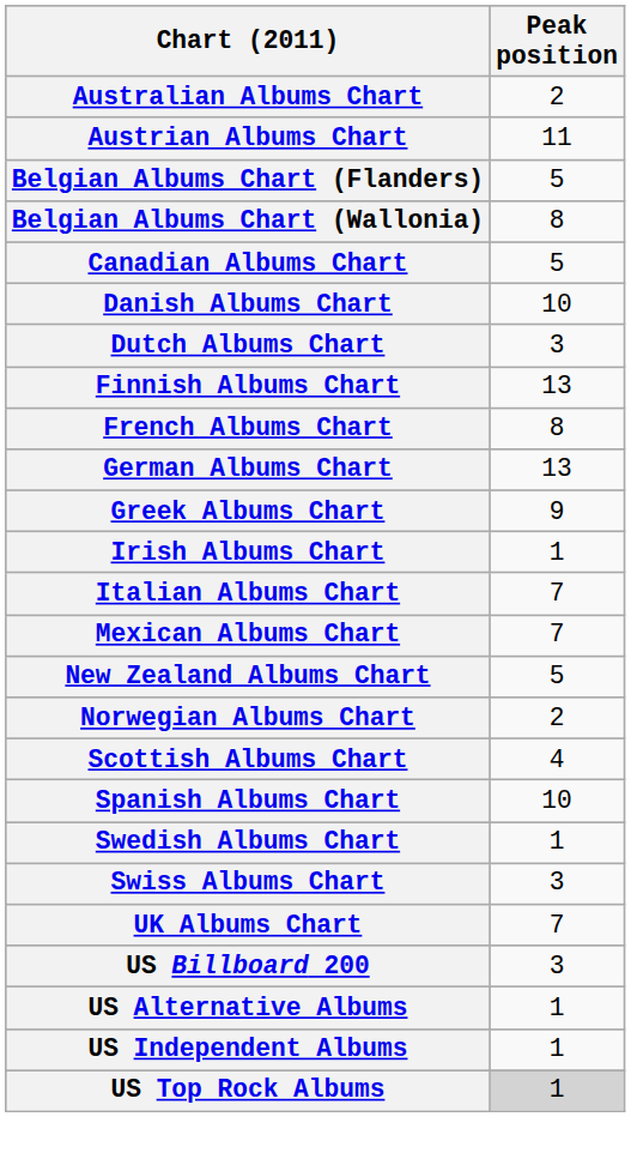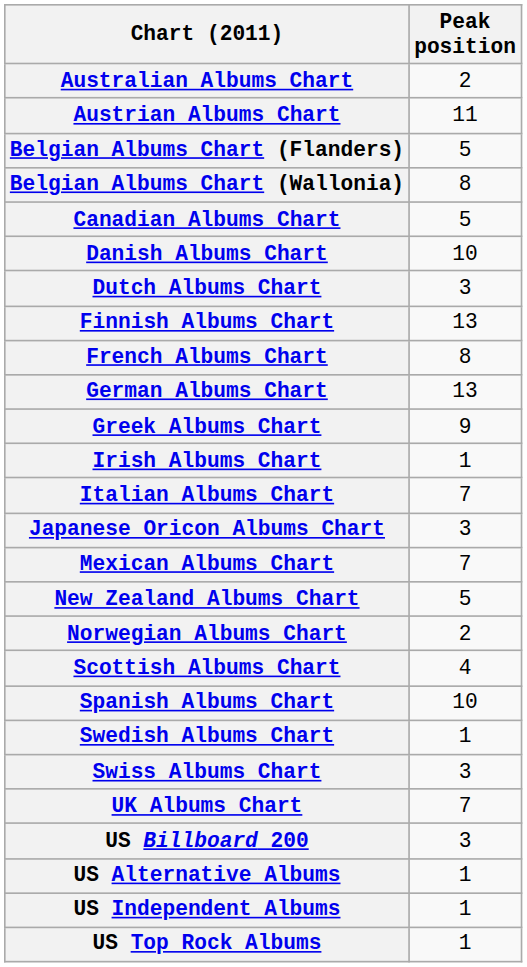 <table class="wikitable sortable plainrowheaders">
 <tr>
 <th>Chart (2011)</th>
 <th>Peak<br>position</th>
 </tr>
 <tr>
 <th scope="row"><a href='#'>Australian Albums Chart</a></th>
 <td style="text-align:center;">2</td>
 </tr>
 <tr>
 <th scope="row"><a href='#'>Austrian Albums Chart</a></th>
 <td style="text-align:center;">11</td>
 </tr>
 <tr>
 <th scope="row"><a href='#'>Belgian Albums Chart</a> (Flanders)</th>
 <td style="text-align:center;">5</td>
 </tr>
 <tr>
 <th scope="row"><a href='#'>Belgian Albums Chart</a> (Wallonia)</th>
 <td style="text-align:center;">8</td>
 </tr>
 <tr>
 <th scope="row"><a href='#'>Canadian Albums Chart</a></th>
 <td style="text-align:center;">5</td>
 </tr>
 <tr>
 <th scope="row"><a href='#'>Danish Albums Chart</a></th>
 <td style="text-align:center;">10</td>
 </tr>
 <tr>
 <th scope="row"><a href='#'>Dutch Albums Chart</a></th>
 <td style="text-align:center;">3</td>
 </tr>
 <tr>
 <th scope="row"><a href='#'>Finnish Albums Chart</a></th>
 <td style="text-align:center;">13</td>
 </tr>
 <tr>
 <th scope="row"><a href='#'>French Albums Chart</a></th>
 <td style="text-align:center;">8</td>
 </tr>
 <tr>
 <th scope="row"><a href='#'>German Albums Chart</a></th>
 <td style="text-align:center;">13</td>
 </tr>
 <tr>
 <th scope="row"><a href='#'>Greek Albums Chart</a></th>
 <td style="text-align:center;">9</td>
 </tr>
 <tr>
 <th scope="row"><a href='#'>Irish Albums Chart</a></th>
 <td style="text-align:center;">1</td>
 </tr>
 <tr>
 <th scope="row"><a href='#'>Italian Albums Chart</a></th>
 <td style="text-align:center;">7</td>
 </tr>
 <tr>
+<th scope="row"><a href='#'>Japanese Oricon Albums Chart</a></th>
+<td style="text-align:center;">3</td>
+</tr>
+<tr>
 <th scope="row"><a href='#'>Mexican Albums Chart</a></th>
 <td style="text-align:center;">7</td>
 </tr>
 <tr>
 <th scope="row"><a href='#'>New Zealand Albums Chart</a></th>
 <td style="text-align:center;">5</td>
 </tr>
 <tr>
 <th scope="row"><a href='#'>Norwegian Albums Chart</a></th>
 <td style="text-align:center;">2</td>
 </tr>
 <tr>
 <th scope="row"><a href='#'>Scottish Albums Chart</a></th>
 <td align="center">4</td>
 </tr>
 <tr>
 <th scope="row"><a href='#'>Spanish Albums Chart</a></th>
 <td style="text-align:center;">10</td>
 </tr>
 <tr>
 <th scope="row"><a href='#'>Swedish Albums Chart</a></th>
 <td style="text-align:center;">1</td>
 </tr>
 <tr>
 <th scope="row"><a href='#'>Swiss Albums Chart</a></th>
 <td style="text-align:center;">3</td>
 </tr>
 <tr>
 <th scope="row"><a href='#'>UK Albums Chart</a></th>
 <td style="text-align:center;">7</td>
 </tr>
 <tr>
 <th scope="row">US <a href='#'><em>Billboard</em> 200</a></th>
 <td style="text-align:center;">3</td>
 </tr>
 <tr>
 <th scope="row">US <a href='#'>Alternative Albums</a></th>
 <td style="text-align:center;">1</td>
 </tr>
 <tr>
 <th scope="row">US <a href='#'>Independent Albums</a></th>
 <td style="text-align:center;">1</td>
 </tr>
 <tr>
 <th scope="row">US <a href='#'>Top Rock Albums</a></th>
-<td style="background: lightgrey; text-align:center;">1</td>
+<td style="text-align:center;">1</td>
 </tr>
 </table>
